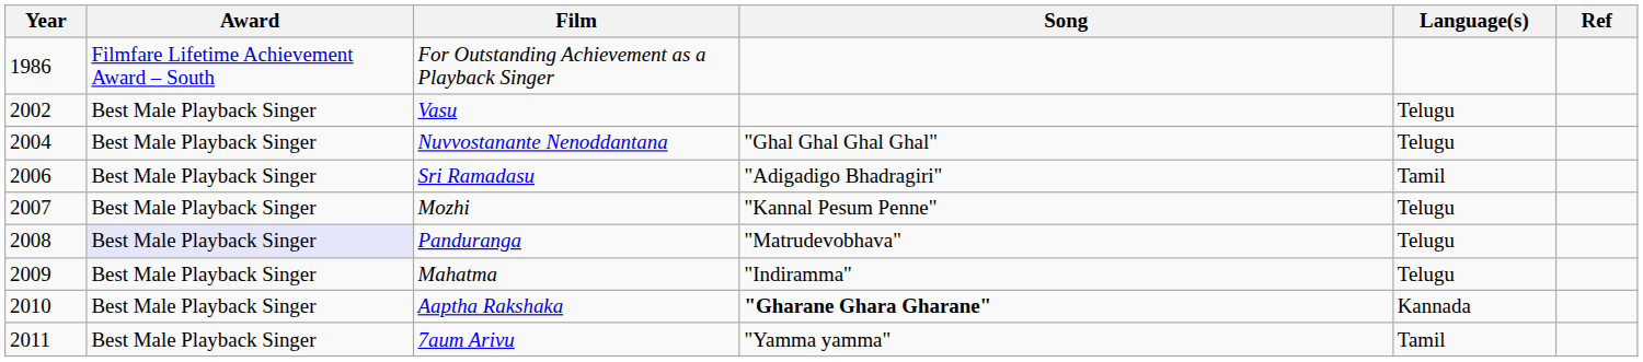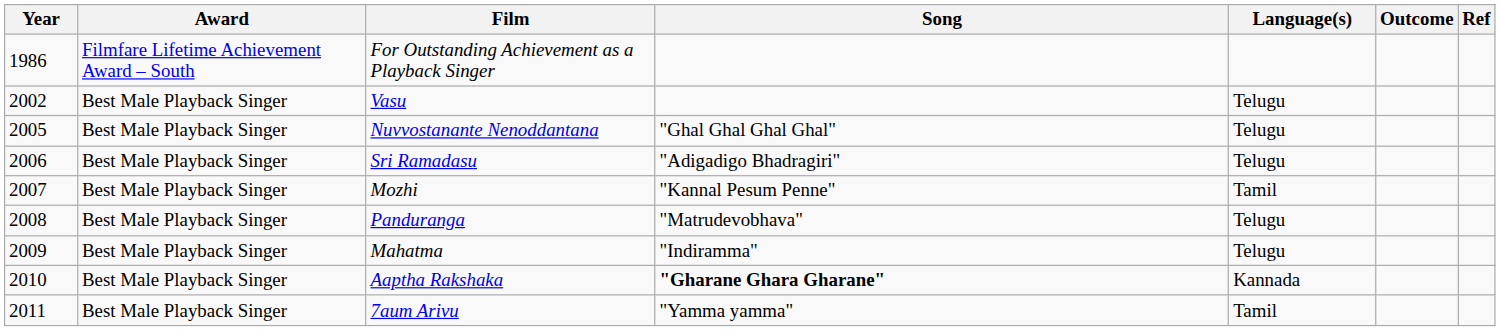 <table class="wikitable sortable" style="width:100%;">
 <tr>
 <th width=5%>Year</th>
 <th style="width:20%;">Award</th>
 <th style="width:20%;">Film</th>
 <th style="width:40%;">Song</th>
 <th style="width:10%;">Language(s)</th>
+<th style="width:10%;">Outcome</th>
 <th style="width:5%;">Ref</th>
 </tr>
 <tr>
 <td>1986</td>
 <td><a href='#'>Filmfare Lifetime Achievement Award – South</a></td>
 <td><em>For Outstanding Achievement as a Playback Singer</em></td>
+<td></td>
 <td></td>
 <td></td>
 <td></td>
 </tr>
 <tr>
 <td>2002</td>
 <td>Best Male Playback Singer</td>
 <td><em><a href='#'>Vasu</a></em></td>
 <td></td>
 <td>Telugu</td>
 <td></td>
+<td></td>
 </tr>
 <tr>
-<td>2004</td>
+<td>2005</td>
 <td>Best Male Playback Singer</td>
 <td><em><a href='#'>Nuvvostanante Nenoddantana</a></em></td>
 <td>"Ghal Ghal Ghal Ghal"</td>
 <td>Telugu</td>
+<td></td>
 <td></td>
 </tr>
 <tr>
 <td>2006</td>
 <td>Best Male Playback Singer</td>
 <td><em><a href='#'>Sri Ramadasu</a></em></td>
 <td>"Adigadigo Bhadragiri"</td>
-<td>Tamil</td>
+<td>Telugu</td>
+<td></td>
 <td></td>
 </tr>
 <tr>
 <td>2007</td>
 <td>Best Male Playback Singer</td>
 <td><em>Mozhi</em></td>
 <td>"Kannal Pesum Penne"</td>
-<td>Telugu</td>
+<td>Tamil</td>
+<td></td>
 <td></td>
 </tr>
 <tr>
 <td>2008</td>
-<td style="background: lavender;">Best Male Playback Singer</td>
+<td>Best Male Playback Singer</td>
 <td><em><a href='#'>Panduranga</a></em></td>
 <td>"Matrudevobhava"</td>
 <td>Telugu</td>
+<td></td>
 <td></td>
 </tr>
 <tr>
 <td>2009</td>
 <td>Best Male Playback Singer</td>
 <td><em>Mahatma</em></td>
 <td>"Indiramma"</td>
 <td>Telugu</td>
 <td></td>
+<td></td>
 </tr>
 <tr>
 <td>2010</td>
 <td>Best Male Playback Singer</td>
 <td><em><a href='#'>Aaptha Rakshaka</a></em></td>
 <td><strong>"Gharane Ghara Gharane"</strong></td>
 <td>Kannada</td>
+<td></td>
 <td></td>
 </tr>
 <tr>
 <td>2011</td>
 <td>Best Male Playback Singer</td>
 <td><em><a href='#'>7aum Arivu</a></em></td>
 <td>"Yamma yamma"</td>
 <td>Tamil</td>
 <td></td>
+<td></td>
 </tr>
 </table>
